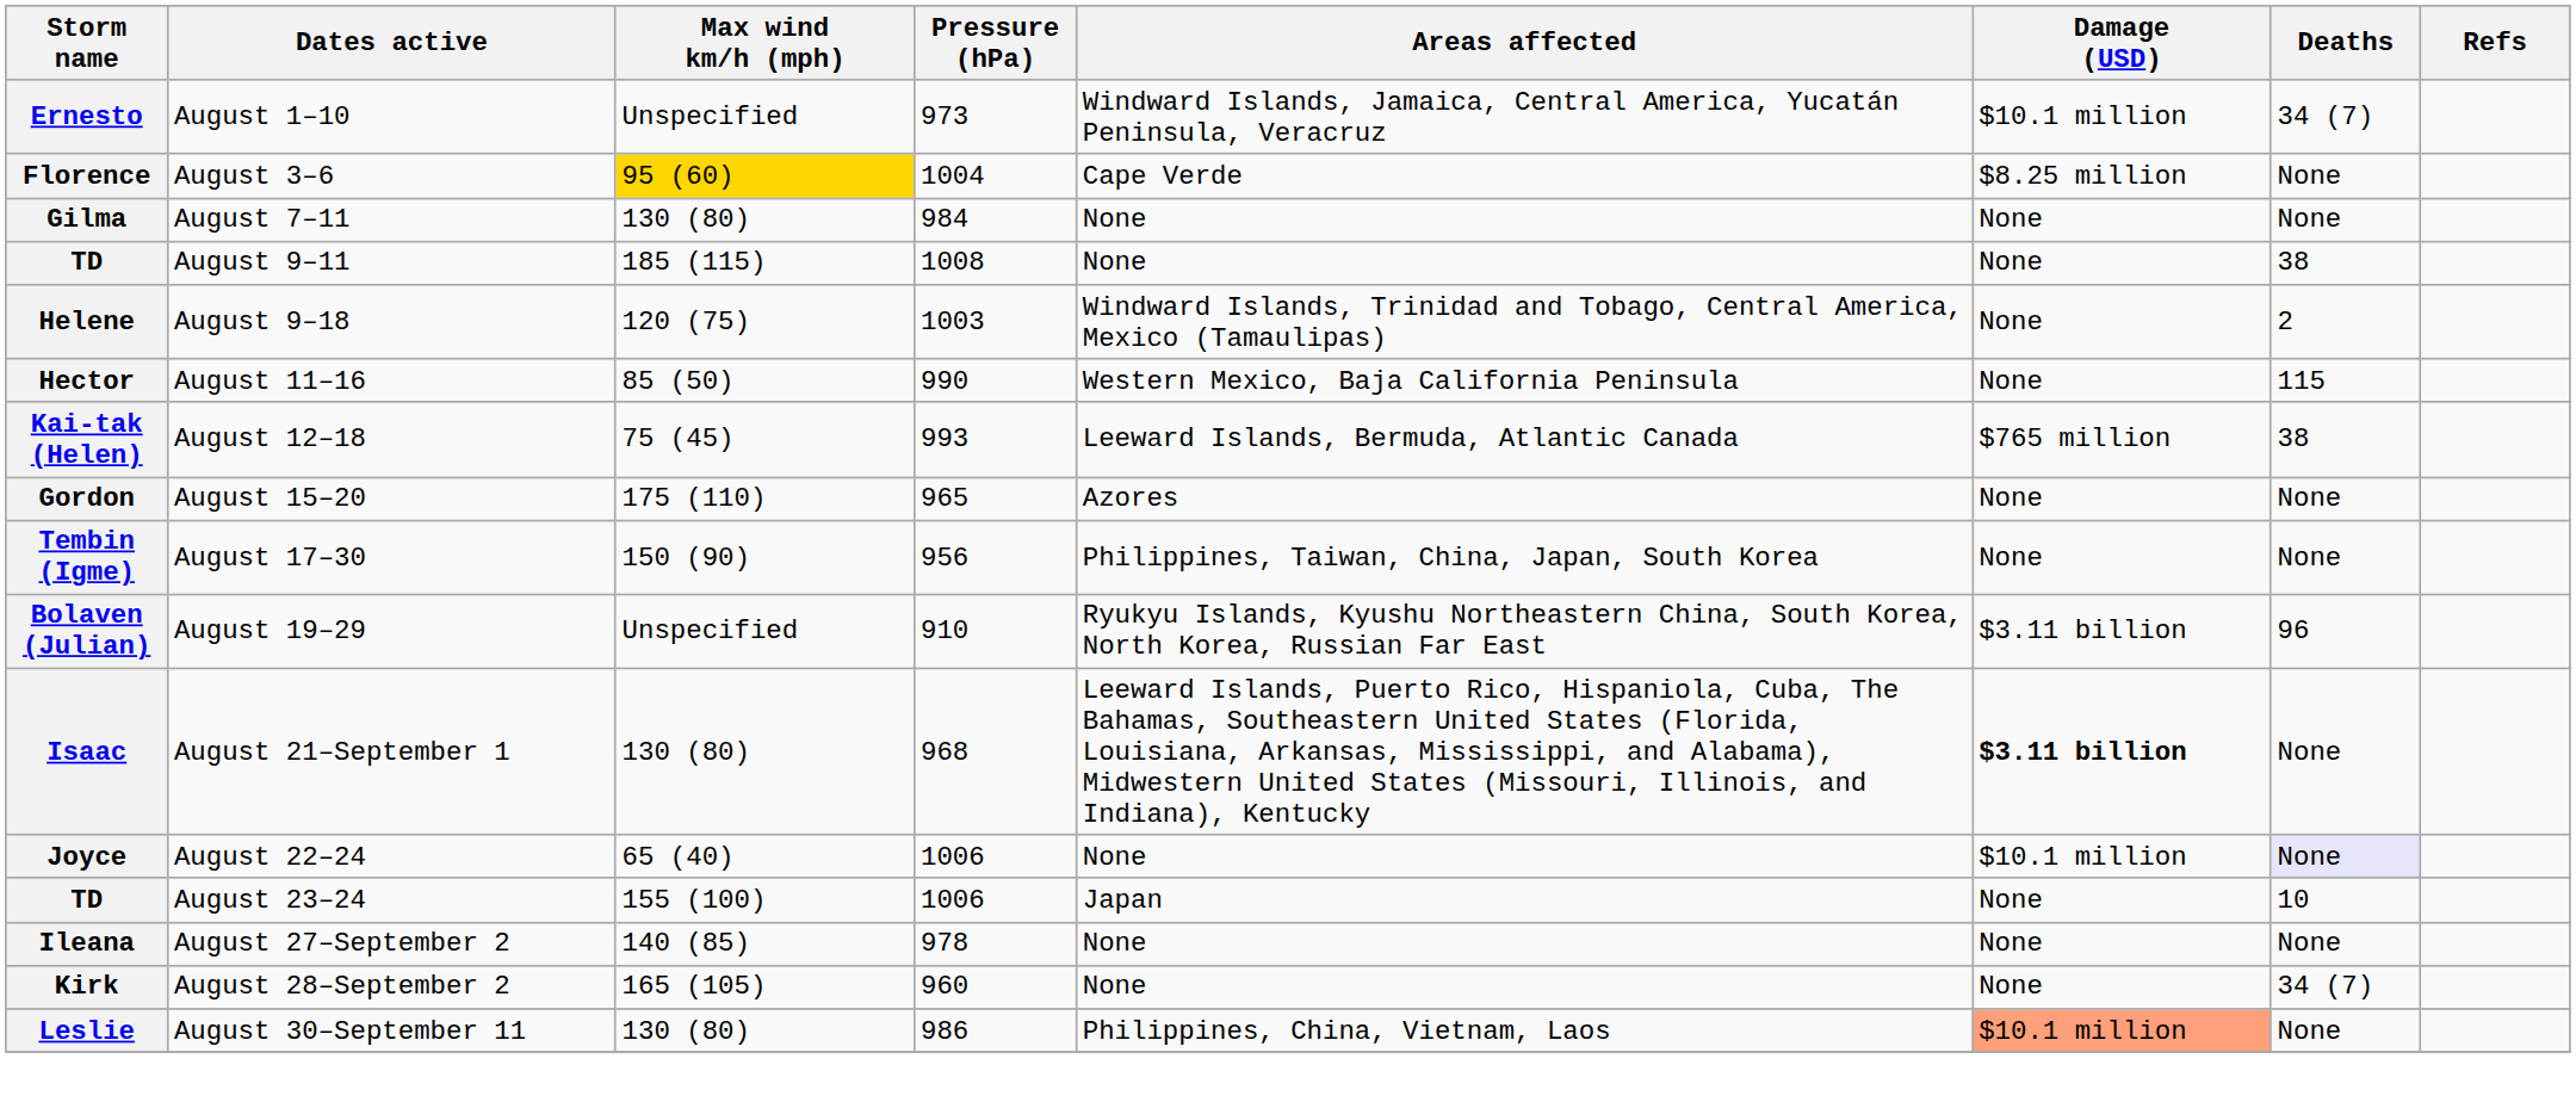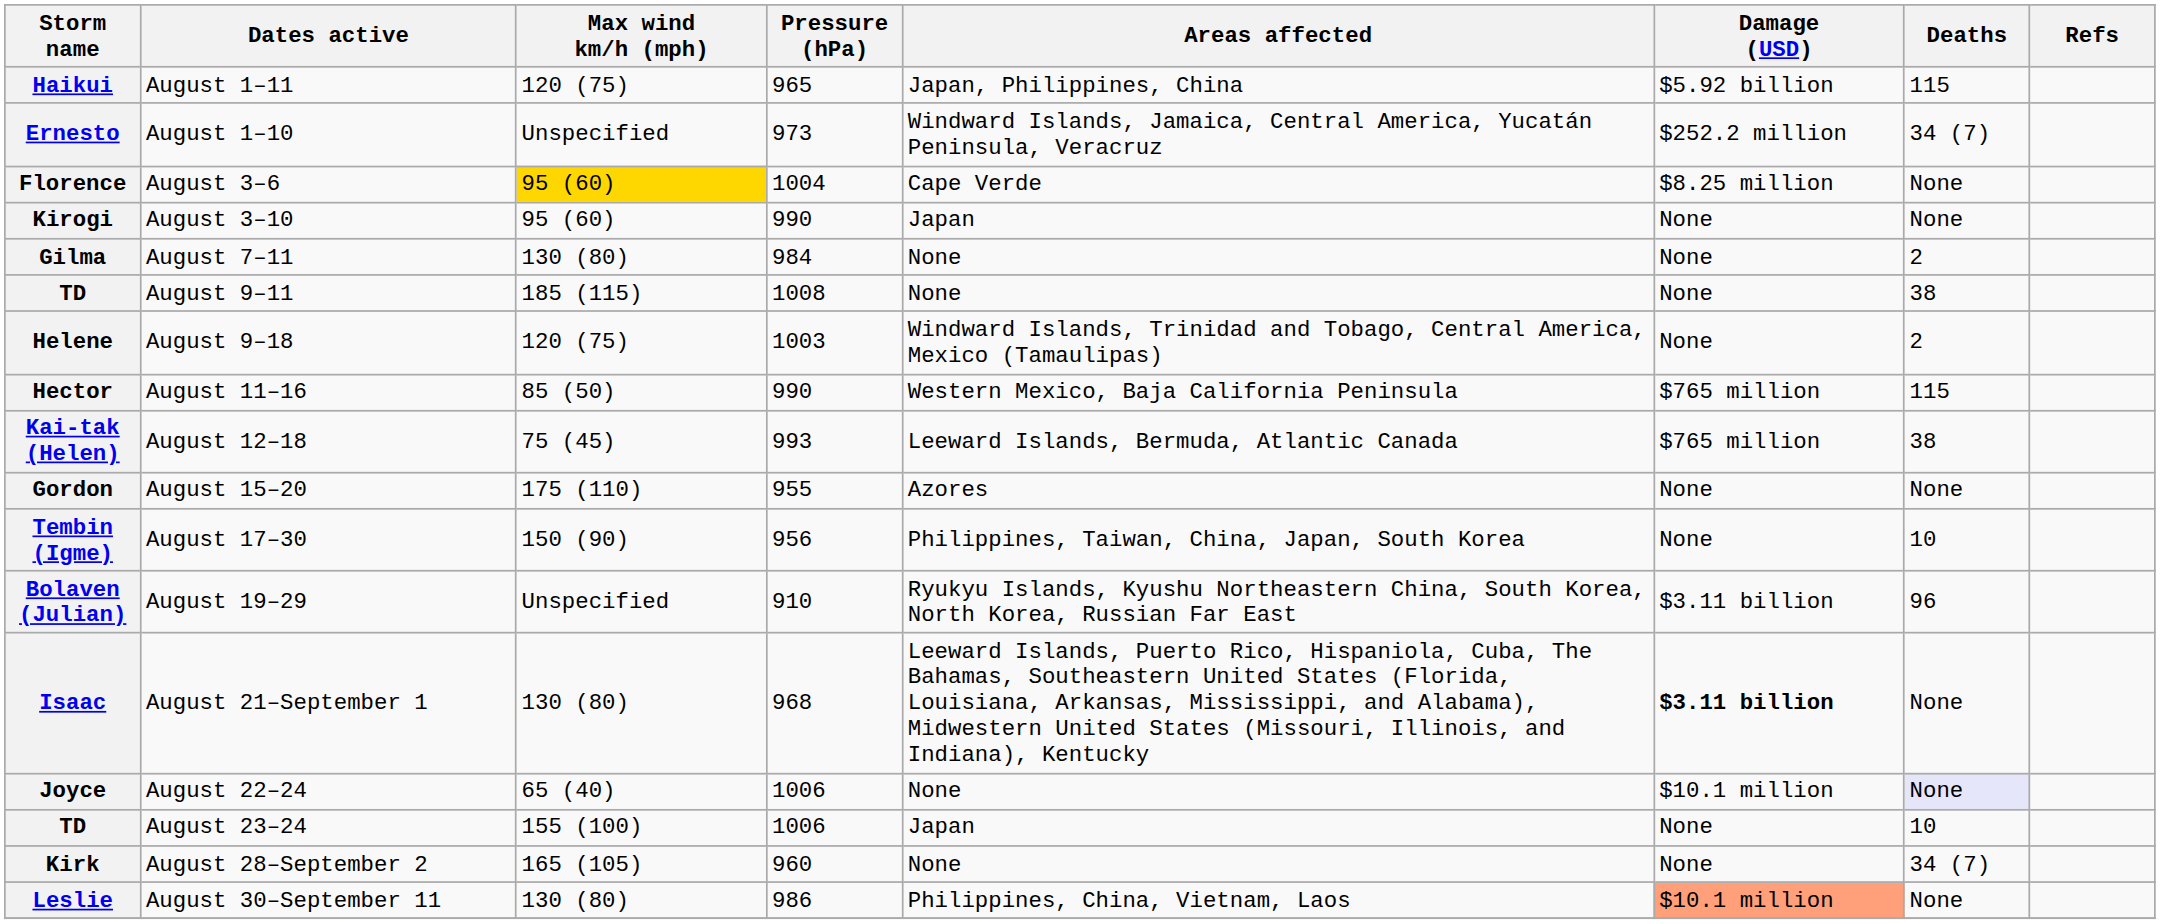 <table class="wikitable sortable">
 <tr>
 <th width="5%">Storm name</th>
 <th width="15%">Dates active</th>
 <th width="10%">Max wind<br>km/h (mph)</th>
 <th width="5%">Pressure<br>(hPa)</th>
 <th width="30%">Areas affected</th>
 <th width="10%">Damage<br>(<a href='#'>USD</a>)</th>
 <th width="5%">Deaths</th>
 <th width="5%">Refs</th>
 </tr>
 <tr>
+<th><a href='#'>Haikui</a></th>
+<td>August 1–11</td>
+<td>120 (75)</td>
+<td>965</td>
+<td>Japan, Philippines, China</td>
+<td>$5.92 billion</td>
+<td>115</td>
+<td></td>
+</tr>
+<tr>
 <th><a href='#'>Ernesto</a></th>
 <td>August 1–10</td>
 <td>Unspecified</td>
 <td>973</td>
 <td>Windward Islands, Jamaica, Central America, Yucatán Peninsula, Veracruz</td>
-<td>$10.1 million</td>
+<td>$252.2 million</td>
 <td>34 (7)</td>
 <td></td>
 </tr>
 <tr>
 <th>Florence</th>
 <td>August 3–6</td>
 <td style="background: gold;">95 (60)</td>
 <td>1004</td>
 <td>Cape Verde</td>
 <td>$8.25 million</td>
 <td>None</td>
 <td></td>
 </tr>
 <tr>
+<th>Kirogi</th>
+<td>August 3–10</td>
+<td>95 (60)</td>
+<td>990</td>
+<td>Japan</td>
+<td>None</td>
+<td>None</td>
+<td></td>
+</tr>
+<tr>
 <th>Gilma</th>
 <td>August 7–11</td>
 <td>130 (80)</td>
 <td>984</td>
 <td>None</td>
 <td>None</td>
-<td>None</td>
+<td>2</td>
 <td></td>
 </tr>
 <tr>
 <th>TD</th>
 <td>August 9–11</td>
 <td>185 (115)</td>
 <td>1008</td>
 <td>None</td>
 <td>None</td>
 <td>38</td>
 <td></td>
 </tr>
 <tr>
 <th>Helene</th>
 <td>August 9–18</td>
 <td>120 (75)</td>
 <td>1003</td>
 <td>Windward Islands, Trinidad and Tobago, Central America, Mexico (Tamaulipas)</td>
 <td>None</td>
 <td>2</td>
 <td></td>
 </tr>
 <tr>
 <th>Hector</th>
 <td>August 11–16</td>
 <td>85 (50)</td>
 <td>990</td>
 <td>Western Mexico, Baja California Peninsula</td>
-<td>None</td>
+<td>$765 million</td>
 <td>115</td>
 <td></td>
 </tr>
 <tr>
 <th><a href='#'>Kai-tak (Helen)</a></th>
 <td>August 12–18</td>
 <td>75 (45)</td>
 <td>993</td>
 <td>Leeward Islands, Bermuda, Atlantic Canada</td>
 <td>$765 million</td>
 <td>38</td>
 <td></td>
 </tr>
 <tr>
 <th>Gordon</th>
 <td>August 15–20</td>
 <td>175 (110)</td>
-<td>965</td>
+<td>955</td>
 <td>Azores</td>
 <td>None</td>
 <td>None</td>
 <td></td>
 </tr>
 <tr>
 <th><a href='#'>Tembin (Igme)</a></th>
 <td>August 17–30</td>
 <td>150 (90)</td>
 <td>956</td>
 <td>Philippines, Taiwan, China, Japan, South Korea</td>
 <td>None</td>
-<td>None</td>
+<td>10</td>
 <td></td>
 </tr>
 <tr>
 <th><a href='#'>Bolaven (Julian)</a></th>
 <td>August 19–29</td>
 <td>Unspecified</td>
 <td>910</td>
 <td>Ryukyu Islands, Kyushu Northeastern China, South Korea, North Korea, Russian Far East</td>
 <td>$3.11 billion</td>
 <td>96</td>
 <td></td>
 </tr>
 <tr>
 <th><a href='#'>Isaac</a></th>
 <td>August 21–September 1</td>
 <td>130 (80)</td>
 <td>968</td>
 <td>Leeward Islands, Puerto Rico, Hispaniola, Cuba, The Bahamas, Southeastern United States (Florida, Louisiana, Arkansas, Mississippi, and Alabama), Midwestern United States (Missouri, Illinois, and Indiana), Kentucky</td>
 <td><strong>$3.11 billion</strong></td>
 <td>None</td>
 <td></td>
 </tr>
 <tr>
 <th>Joyce</th>
 <td>August 22–24</td>
 <td>65 (40)</td>
 <td>1006</td>
 <td>None</td>
 <td>$10.1 million</td>
 <td style="background: lavender;">None</td>
 <td></td>
 </tr>
 <tr>
 <th>TD</th>
 <td>August 23–24</td>
 <td>155 (100)</td>
 <td>1006</td>
 <td>Japan</td>
 <td>None</td>
 <td>10</td>
 <td></td>
 </tr>
 <tr>
-<th>Ileana</th>
-<td>August 27–September 2</td>
-<td>140 (85)</td>
-<td>978</td>
-<td>None</td>
-<td>None</td>
-<td>None</td>
-<td></td>
-</tr>
-<tr>
 <th>Kirk</th>
 <td>August 28–September 2</td>
 <td>165 (105)</td>
 <td>960</td>
 <td>None</td>
 <td>None</td>
 <td>34 (7)</td>
 <td></td>
 </tr>
 <tr>
 <th><a href='#'>Leslie</a></th>
 <td>August 30–September 11</td>
 <td>130 (80)</td>
 <td>986</td>
 <td>Philippines, China, Vietnam, Laos</td>
 <td style="background: lightsalmon;">$10.1 million</td>
 <td>None</td>
 <td></td>
 </tr>
 <tr>
 </tr>
 </table>
